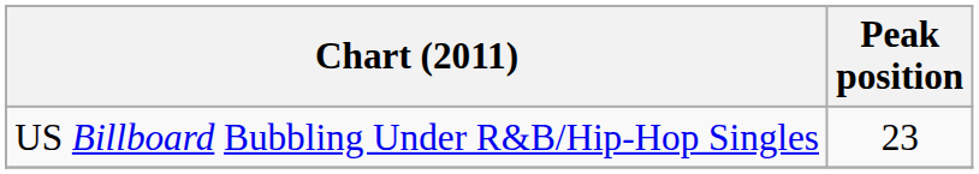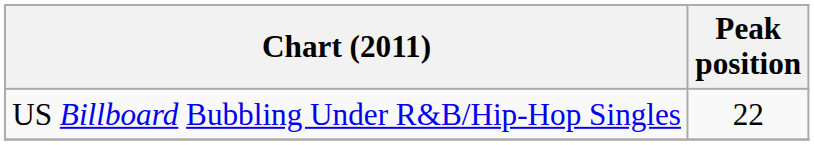 <table class="wikitable sortable plainrowheaders">
 <tr>
 <th scope="col">Chart (2011)</th>
 <th scope="col">Peak<br>position</th>
 </tr>
 <tr>
 <td align="left">US <a href='#'><em>Billboard</em></a> <a href='#'>Bubbling Under R&B/Hip-Hop Singles</a></td>
-<td align="center">23</td>
+<td align="center">22</td>
 </tr>
 <tr>
 </tr>
 </table>
